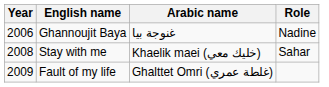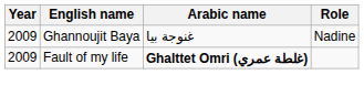 <table class="wikitable">
 <tr>
 <th>Year</th>
 <th>English name</th>
 <th>Arabic name</th>
 <th>Role</th>
 </tr>
 <tr>
-<td>2006</td>
+<td>2009</td>
 <td>Ghannoujit Baya</td>
 <td>غنوجة بيا</td>
 <td>Nadine</td>
 </tr>
 <tr>
-<td>2008</td>
-<td>Stay with me</td>
-<td>Khaelik maei (خليك معي)</td>
-<td>Sahar</td>
-</tr>
-<tr>
 <td>2009</td>
 <td>Fault of my life</td>
-<td>Ghalttet Omri (غلطة عمري)</td>
+<td><strong>Ghalttet Omri (غلطة عمري)</strong></td>
 <td></td>
 </tr>
 </table>
